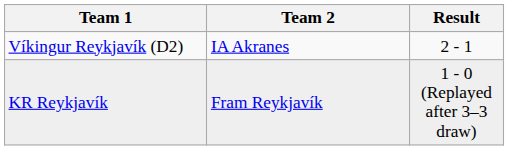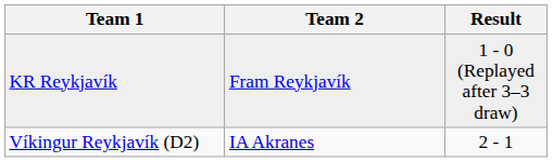 <table class="wikitable">
 <tr>
 <th width="180">Team 1</th>
 <th width="180">Team 2</th>
 <th width="80">Result</th>
 </tr>
+<tr style="background:#EFEFEF">
+<td><a href='#'>KR Reykjavík</a></td>
+<td><a href='#'>Fram Reykjavík</a></td>
+<td align="center">1 - 0 (Replayed after 3–3 draw)</td>
+</tr>
 <tr>
 <td><a href='#'>Víkingur Reykjavík</a> (D2)</td>
 <td><a href='#'>IA Akranes</a></td>
 <td align="center">2 - 1</td>
 </tr>
-<tr style="background:#EFEFEF">
-<td><a href='#'>KR Reykjavík</a></td>
-<td><a href='#'>Fram Reykjavík</a></td>
-<td align="center">1 - 0 (Replayed after 3–3 draw)</td>
-</tr>
 </table>
